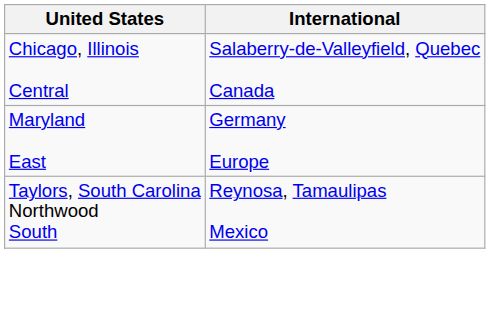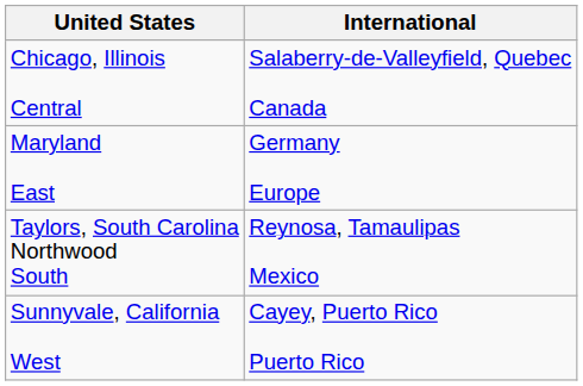 <table class="wikitable">
 <tr>
 <th>United States</th>
 <th>International</th>
 </tr>
 <tr>
 <td> <a href='#'>Chicago</a>, <a href='#'>Illinois</a><br><br><a href='#'>Central</a></td>
 <td> <a href='#'>Salaberry-de-Valleyfield</a>, <a href='#'>Quebec</a><br><br><a href='#'>Canada</a></td>
 </tr>
 <tr>
 <td> <a href='#'>Maryland</a><br><br><a href='#'>East</a></td>
 <td> <a href='#'>Germany</a><br><br><a href='#'>Europe</a></td>
 </tr>
 <tr>
 <td> <a href='#'>Taylors</a>, <a href='#'>South Carolina</a><br>Northwood<br><a href='#'>South</a></td>
 <td> <a href='#'>Reynosa</a>, <a href='#'>Tamaulipas</a><br><br><a href='#'>Mexico</a></td>
 </tr>
+<tr>
+<td> <a href='#'>Sunnyvale</a>, <a href='#'>California</a><br><br><a href='#'>West</a></td>
+<td> <a href='#'>Cayey</a>, <a href='#'>Puerto Rico</a><br><br><a href='#'>Puerto Rico</a></td>
+</tr>
 </table>
